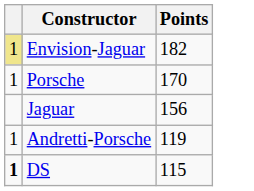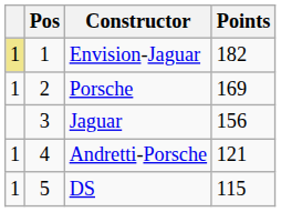 <table class="wikitable" style="font-size: 85%;">
 <tr>
 <th></th>
+<th>Pos</th>
 <th>Constructor</th>
 <th>Points</th>
 </tr>
 <tr>
 <td align="left" style="background: khaki;"> 1</td>
+<td align="center">1</td>
 <td> <a href='#'>Envision</a>-<a href='#'>Jaguar</a></td>
 <td align="left">182</td>
 </tr>
 <tr>
 <td align="left"> 1</td>
+<td align="center">2</td>
 <td> <a href='#'>Porsche</a></td>
-<td align="left">170</td>
+<td align="left">169</td>
 </tr>
 <tr>
 <td align="left"></td>
+<td align="center">3</td>
 <td> <a href='#'>Jaguar</a></td>
 <td align="left">156</td>
 </tr>
 <tr>
 <td align="left"> 1</td>
+<td align="center">4</td>
 <td> <a href='#'>Andretti</a>-<a href='#'>Porsche</a></td>
-<td align="left">119</td>
+<td align="left">121</td>
 </tr>
 <tr>
-<td align="left"><strong> 1</strong></td>
+<td align="left"> 1</td>
+<td align="center">5</td>
 <td> <a href='#'>DS</a></td>
 <td align="left">115</td>
 </tr>
 </table>
